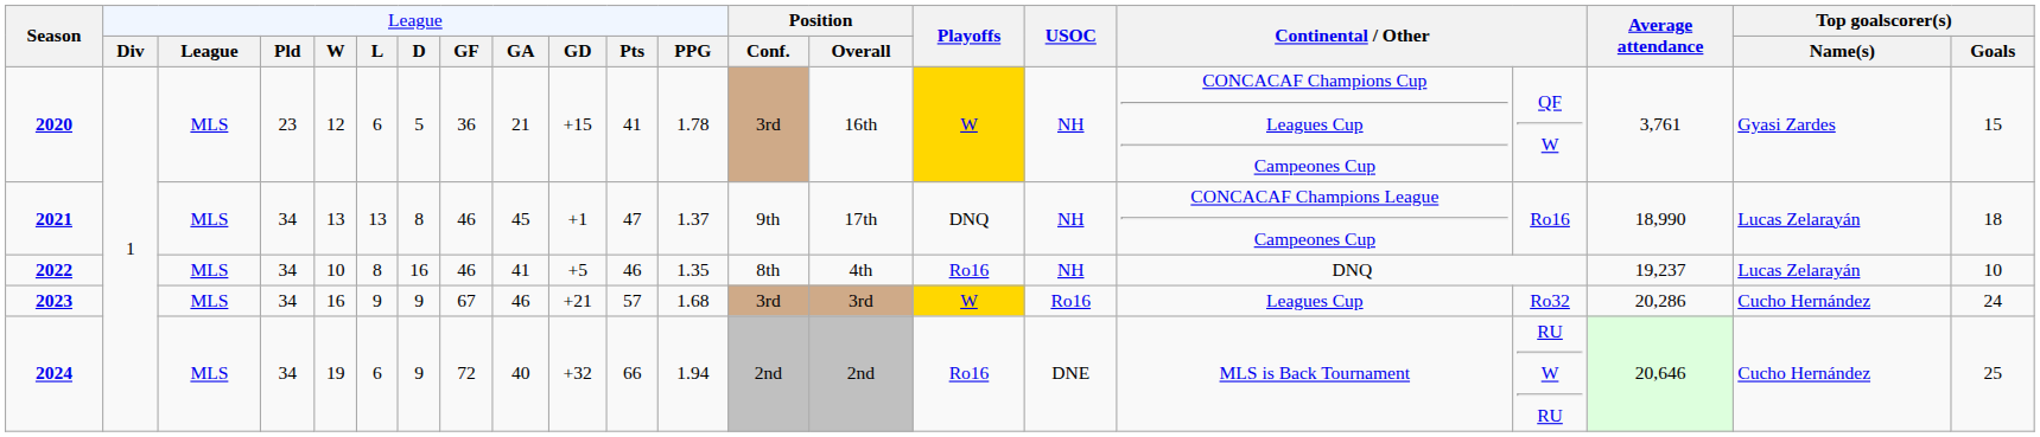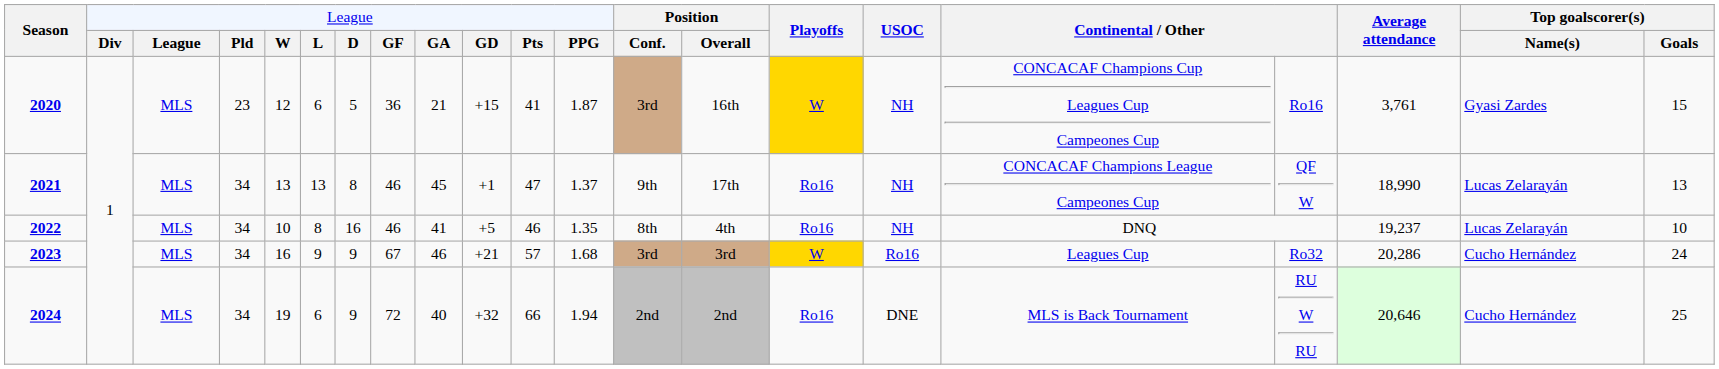 <table class="wikitable" width=100% style="font-size:90%; text-align:center;">
 <tr style="background:#f0f6ff;">
 <th rowspan=2>Season</th>
 <td colspan="11"><a href='#'>League</a></td>
 <th colspan="2">Position</th>
 <th rowspan=2><a href='#'>Playoffs</a></th>
 <th rowspan=2><a href='#'>USOC</a></th>
 <th rowspan=2 colspan=2><a href='#'>Continental</a> / Other</th>
 <th rowspan=2><a href='#'>Average <br> attendance</a></th>
 <th colspan=2>Top goalscorer(s)</th>
 </tr>
 <tr>
 <th>Div</th>
 <th>League</th>
 <th>Pld</th>
 <th>W</th>
 <th>L</th>
 <th>D</th>
 <th>GF</th>
 <th>GA</th>
 <th>GD</th>
 <th>Pts</th>
 <th>PPG</th>
 <th>Conf.</th>
 <th>Overall</th>
 <th>Name(s)</th>
 <th>Goals</th>
 </tr>
 <tr>
 <td><strong><a href='#'>2020</a></strong></td>
 <td rowspan="5">1</td>
 <td><a href='#'>MLS</a></td>
 <td>23</td>
 <td>12</td>
 <td>6</td>
 <td>5</td>
 <td>36</td>
 <td>21</td>
 <td>+15</td>
 <td>41</td>
-<td>1.78</td>
+<td>1.87</td>
 <td bgcolor=CFAA88>3rd</td>
 <td>16th</td>
 <td bgcolor=gold><a href='#'>W</a></td>
 <td><a href='#'>NH</a></td>
 <td><div><a href='#'>CONCACAF Champions Cup</a> </div>  <hr> <div><a href='#'>Leagues Cup</a></div>  <hr> <div><a href='#'>Campeones Cup</a></div></td>
-<td><a href='#'>QF</a> <hr> <div><a href='#'>W</a></div></td>
+<td><a href='#'>Ro16</a></td>
 <td>3,761</td>
 <td align="left"> <a href='#'>Gyasi Zardes</a></td>
 <td>15</td>
 </tr>
 <tr>
 <td><strong><a href='#'>2021</a></strong></td>
 <td><a href='#'>MLS</a></td>
 <td>34</td>
 <td>13</td>
 <td>13</td>
 <td>8</td>
 <td>46</td>
 <td>45</td>
 <td>+1</td>
 <td>47</td>
 <td>1.37</td>
 <td>9th</td>
 <td>17th</td>
-<td>DNQ</td>
+<td><a href='#'>Ro16</a></td>
 <td><a href='#'>NH</a></td>
 <td><a href='#'>CONCACAF Champions League</a> <hr> <div><a href='#'>Campeones Cup</a></div></td>
-<td><a href='#'>Ro16</a></td>
+<td><a href='#'>QF</a> <hr> <div><a href='#'>W</a></div></td>
 <td>18,990</td>
 <td align="left"> <a href='#'>Lucas Zelarayán</a></td>
-<td>18</td>
+<td>13</td>
 </tr>
 <tr>
 <td><a href='#'><strong>2022</strong></a></td>
 <td><a href='#'>MLS</a></td>
 <td>34</td>
 <td>10</td>
 <td>8</td>
 <td>16</td>
 <td>46</td>
 <td>41</td>
 <td>+5</td>
 <td>46</td>
 <td>1.35</td>
 <td>8th</td>
 <td>4th</td>
 <td><a href='#'>Ro16</a></td>
 <td><a href='#'>NH</a></td>
 <td colspan=2>DNQ</td>
 <td>19,237</td>
 <td align="left"> <a href='#'>Lucas Zelarayán</a></td>
 <td>10</td>
 </tr>
 <tr>
 <td><strong><a href='#'>2023</a></strong></td>
 <td><a href='#'>MLS</a></td>
 <td>34</td>
 <td>16</td>
 <td>9</td>
 <td>9</td>
 <td>67</td>
 <td>46</td>
 <td>+21</td>
 <td>57</td>
 <td>1.68</td>
 <td bgcolor=CFAA88>3rd</td>
 <td bgcolor=CFAA88>3rd</td>
 <td bgcolor=gold><a href='#'>W</a></td>
 <td><a href='#'>Ro16</a></td>
 <td><a href='#'>Leagues Cup</a></td>
 <td><a href='#'>Ro32</a></td>
 <td>20,286</td>
 <td align="left"> <a href='#'>Cucho Hernández</a></td>
 <td>24</td>
 </tr>
 <tr>
 <td><strong><a href='#'>2024</a></strong></td>
 <td><a href='#'>MLS</a></td>
 <td>34</td>
 <td>19</td>
 <td>6</td>
 <td>9</td>
 <td>72</td>
 <td>40</td>
 <td>+32</td>
 <td>66</td>
 <td>1.94</td>
 <td bgcolor=silver>2nd</td>
 <td bgcolor=silver>2nd</td>
 <td><a href='#'>Ro16</a></td>
 <td>DNE</td>
 <td><a href='#'>MLS is Back Tournament</a></td>
 <td><div><a href='#'>RU</a> </div>  <hr> <div><a href='#'>W</a></div>  <hr><div><a href='#'>RU</a></div></td>
 <td style="background:#dfd;">20,646</td>
 <td align="left"> <a href='#'>Cucho Hernández</a></td>
 <td>25</td>
 </tr>
 </table>
